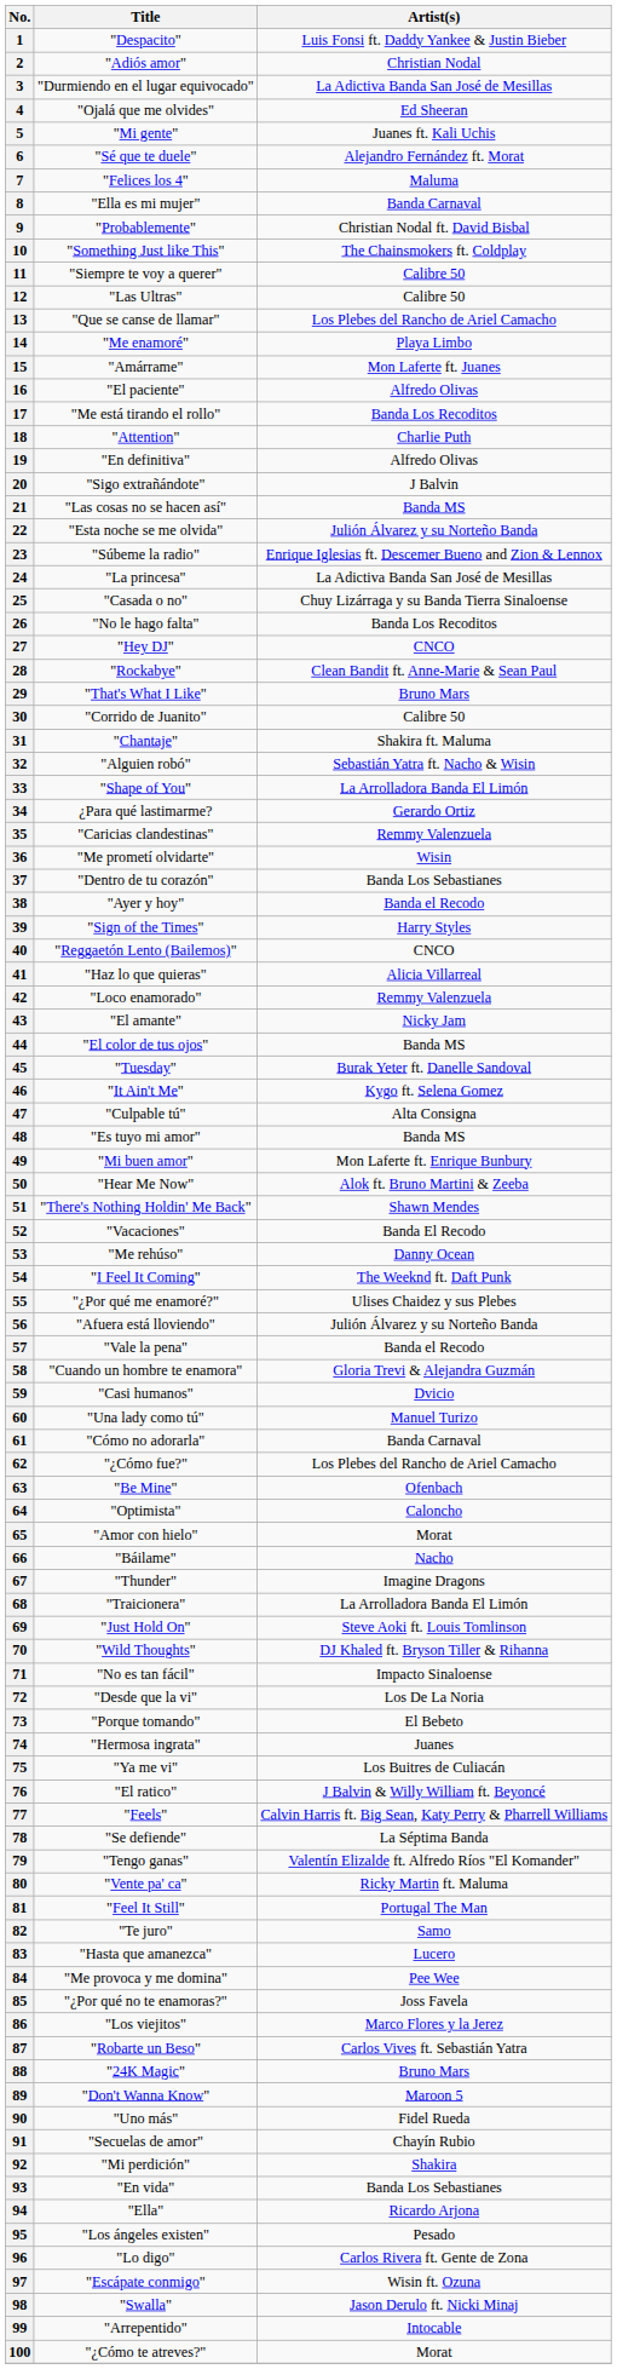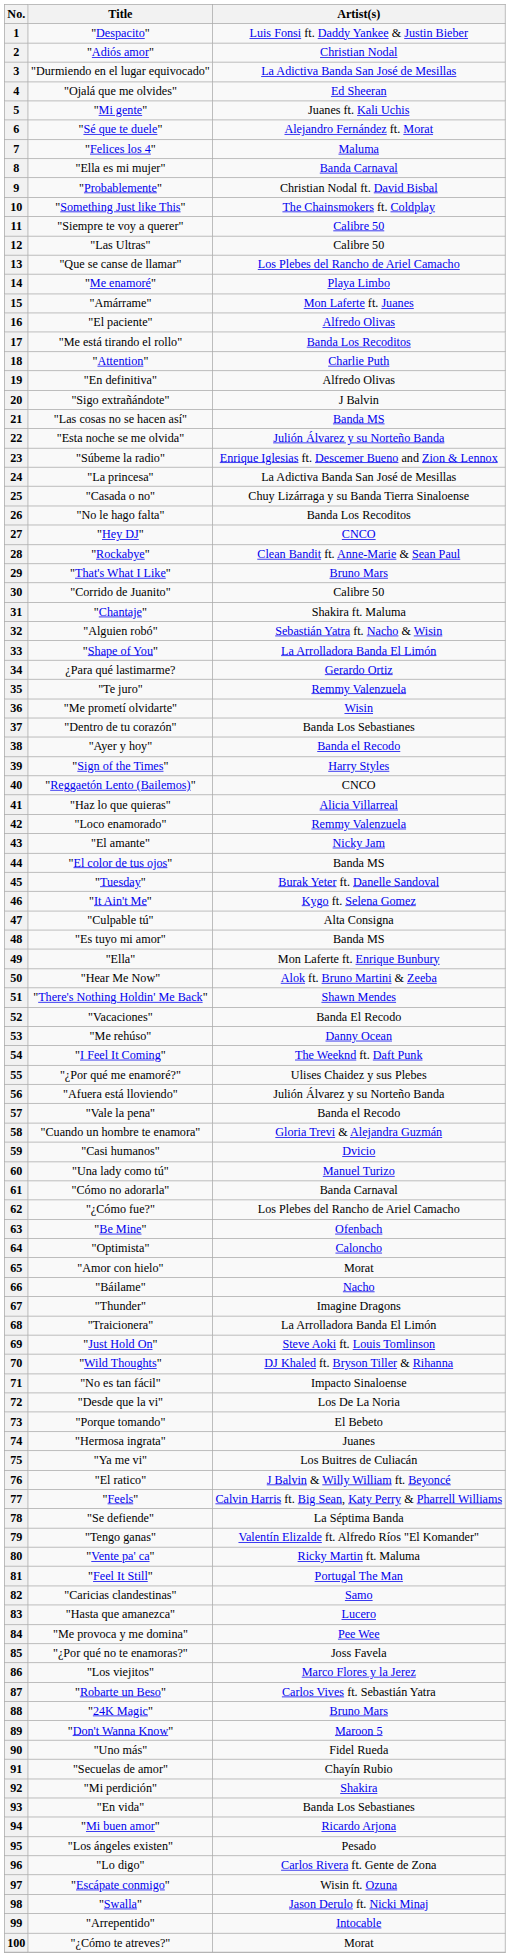 <table class="wikitable sortable" style="text-align: center">
 <tr>
 <th scope="col">No.</th>
 <th scope="col">Title</th>
 <th scope="col">Artist(s)</th>
 </tr>
 <tr>
 <th scope="row">1</th>
 <td>"<a href='#'>Despacito</a>"</td>
 <td><a href='#'>Luis Fonsi</a> ft. <a href='#'>Daddy Yankee</a> & <a href='#'>Justin Bieber</a></td>
 </tr>
 <tr>
 <th scope="row">2</th>
 <td>"<a href='#'>Adiós amor</a>"</td>
 <td><a href='#'>Christian Nodal</a></td>
 </tr>
 <tr>
 <th scope="row">3</th>
 <td>"Durmiendo en el lugar equivocado"</td>
 <td><a href='#'>La Adictiva Banda San José de Mesillas</a></td>
 </tr>
 <tr>
 <th scope="row">4</th>
 <td>"Ojalá que me olvides"</td>
 <td><a href='#'>Ed Sheeran</a></td>
 </tr>
 <tr>
 <th scope="row">5</th>
 <td>"<a href='#'>Mi gente</a>"</td>
 <td>Juanes ft. <a href='#'>Kali Uchis</a></td>
 </tr>
 <tr>
 <th scope="row">6</th>
 <td>"<a href='#'>Sé que te duele</a>"</td>
 <td><a href='#'>Alejandro Fernández</a> ft. <a href='#'>Morat</a></td>
 </tr>
 <tr>
 <th scope="row">7</th>
 <td>"<a href='#'>Felices los 4</a>"</td>
 <td><a href='#'>Maluma</a></td>
 </tr>
 <tr>
 <th scope="row">8</th>
 <td>"Ella es mi mujer"</td>
 <td><a href='#'>Banda Carnaval</a></td>
 </tr>
 <tr>
 <th scope="row">9</th>
 <td>"<a href='#'>Probablemente</a>"</td>
 <td>Christian Nodal ft. <a href='#'>David Bisbal</a></td>
 </tr>
 <tr>
 <th scope="row">10</th>
 <td>"<a href='#'>Something Just like This</a>"</td>
 <td><a href='#'>The Chainsmokers</a> ft. <a href='#'>Coldplay</a></td>
 </tr>
 <tr>
 <th scope="row">11</th>
 <td>"Siempre te voy a querer"</td>
 <td><a href='#'>Calibre 50</a></td>
 </tr>
 <tr>
 <th scope="row">12</th>
 <td>"Las Ultras"</td>
 <td>Calibre 50</td>
 </tr>
 <tr>
 <th scope="row">13</th>
 <td>"Que se canse de llamar"</td>
 <td><a href='#'>Los Plebes del Rancho de Ariel Camacho</a></td>
 </tr>
 <tr>
 <th scope="row">14</th>
 <td>"<a href='#'>Me enamoré</a>"</td>
 <td><a href='#'>Playa Limbo</a></td>
 </tr>
 <tr>
 <th scope="row">15</th>
 <td>"Amárrame"</td>
 <td><a href='#'>Mon Laferte</a> ft. <a href='#'>Juanes</a></td>
 </tr>
 <tr>
 <th scope="row">16</th>
 <td>"El paciente"</td>
 <td><a href='#'>Alfredo Olivas</a></td>
 </tr>
 <tr>
 <th scope="row">17</th>
 <td>"Me está tirando el rollo"</td>
 <td><a href='#'>Banda Los Recoditos</a></td>
 </tr>
 <tr>
 <th scope="row">18</th>
 <td>"<a href='#'>Attention</a>"</td>
 <td><a href='#'>Charlie Puth</a></td>
 </tr>
 <tr>
 <th scope="row">19</th>
 <td>"En definitiva"</td>
 <td>Alfredo Olivas</td>
 </tr>
 <tr>
 <th scope="row">20</th>
 <td>"Sigo extrañándote"</td>
 <td>J Balvin</td>
 </tr>
 <tr>
 <th scope="row">21</th>
 <td>"Las cosas no se hacen así"</td>
 <td><a href='#'>Banda MS</a></td>
 </tr>
 <tr>
 <th scope="row">22</th>
 <td>"Esta noche se me olvida"</td>
 <td><a href='#'>Julión Álvarez y su Norteño Banda</a></td>
 </tr>
 <tr>
 <th scope="row">23</th>
 <td>"Súbeme la radio"</td>
 <td><a href='#'>Enrique Iglesias</a> ft. <a href='#'>Descemer Bueno</a> and <a href='#'>Zion & Lennox</a></td>
 </tr>
 <tr>
 <th scope="row">24</th>
 <td>"La princesa"</td>
 <td>La Adictiva Banda San José de Mesillas</td>
 </tr>
 <tr>
 <th scope="row">25</th>
 <td>"Casada o no"</td>
 <td>Chuy Lizárraga y su Banda Tierra Sinaloense</td>
 </tr>
 <tr>
 <th scope="row">26</th>
 <td>"No le hago falta"</td>
 <td>Banda Los Recoditos</td>
 </tr>
 <tr>
 <th scope="row">27</th>
 <td>"<a href='#'>Hey DJ</a>"</td>
 <td><a href='#'>CNCO</a></td>
 </tr>
 <tr>
 <th scope="row">28</th>
 <td>"<a href='#'>Rockabye</a>"</td>
 <td><a href='#'>Clean Bandit</a> ft. <a href='#'>Anne-Marie</a> & <a href='#'>Sean Paul</a></td>
 </tr>
 <tr>
 <th scope="row">29</th>
 <td>"<a href='#'>That's What I Like</a>"</td>
 <td><a href='#'>Bruno Mars</a></td>
 </tr>
 <tr>
 <th scope="row">30</th>
 <td>"Corrido de Juanito"</td>
 <td>Calibre 50</td>
 </tr>
 <tr>
 <th scope="row">31</th>
 <td>"<a href='#'>Chantaje</a>"</td>
 <td>Shakira ft. Maluma</td>
 </tr>
 <tr>
 <th scope="row">32</th>
 <td>"Alguien robó"</td>
 <td><a href='#'>Sebastián Yatra</a> ft. <a href='#'>Nacho</a> & <a href='#'>Wisin</a></td>
 </tr>
 <tr>
 <th scope="row">33</th>
 <td>"<a href='#'>Shape of You</a>"</td>
 <td><a href='#'>La Arrolladora Banda El Limón</a></td>
 </tr>
 <tr>
 <th scope="row">34</th>
 <td>¿Para qué lastimarme?</td>
 <td><a href='#'>Gerardo Ortiz</a></td>
 </tr>
 <tr>
 <th scope="row">35</th>
-<td>"Caricias clandestinas"</td>
+<td>"Te juro"</td>
 <td><a href='#'>Remmy Valenzuela</a></td>
 </tr>
 <tr>
 <th scope="row">36</th>
 <td>"Me prometí olvidarte"</td>
 <td><a href='#'>Wisin</a></td>
 </tr>
 <tr>
 <th scope="row">37</th>
 <td>"Dentro de tu corazón"</td>
 <td>Banda Los Sebastianes</td>
 </tr>
 <tr>
 <th scope="row">38</th>
 <td>"Ayer y hoy"</td>
 <td><a href='#'>Banda el Recodo</a></td>
 </tr>
 <tr>
 <th scope="row">39</th>
 <td>"<a href='#'>Sign of the Times</a>"</td>
 <td><a href='#'>Harry Styles</a></td>
 </tr>
 <tr>
 <th scope="row">40</th>
 <td>"<a href='#'>Reggaetón Lento (Bailemos)</a>"</td>
 <td>CNCO</td>
 </tr>
 <tr>
 <th scope="row">41</th>
 <td>"Haz lo que quieras"</td>
 <td><a href='#'>Alicia Villarreal</a></td>
 </tr>
 <tr>
 <th scope="row">42</th>
 <td>"Loco enamorado"</td>
 <td><a href='#'>Remmy Valenzuela</a></td>
 </tr>
 <tr>
 <th scope="row">43</th>
 <td>"El amante"</td>
 <td><a href='#'>Nicky Jam</a></td>
 </tr>
 <tr>
 <th scope="row">44</th>
 <td>"<a href='#'>El color de tus ojos</a>"</td>
 <td>Banda MS</td>
 </tr>
 <tr>
 <th scope="row">45</th>
 <td>"<a href='#'>Tuesday</a>"</td>
 <td><a href='#'>Burak Yeter</a> ft. <a href='#'>Danelle Sandoval</a></td>
 </tr>
 <tr>
 <th scope="row">46</th>
 <td>"<a href='#'>It Ain't Me</a>"</td>
 <td><a href='#'>Kygo</a> ft. <a href='#'>Selena Gomez</a></td>
 </tr>
 <tr>
 <th scope="row">47</th>
 <td>"Culpable tú"</td>
 <td>Alta Consigna</td>
 </tr>
 <tr>
 <th scope="row">48</th>
 <td>"Es tuyo mi amor"</td>
 <td>Banda MS</td>
 </tr>
 <tr>
 <th scope="row">49</th>
-<td>"<a href='#'>Mi buen amor</a>"</td>
+<td>"Ella"</td>
 <td>Mon Laferte ft. <a href='#'>Enrique Bunbury</a></td>
 </tr>
 <tr>
 <th scope="row">50</th>
 <td>"Hear Me Now"</td>
 <td><a href='#'>Alok</a> ft. <a href='#'>Bruno Martini</a> & <a href='#'>Zeeba</a></td>
 </tr>
 <tr>
 <th scope="row">51</th>
 <td>"<a href='#'>There's Nothing Holdin' Me Back</a>"</td>
 <td><a href='#'>Shawn Mendes</a></td>
 </tr>
 <tr>
 <th scope="row">52</th>
 <td>"Vacaciones"</td>
 <td>Banda El Recodo</td>
 </tr>
 <tr>
 <th scope="row">53</th>
 <td>"Me rehúso"</td>
 <td><a href='#'>Danny Ocean</a></td>
 </tr>
 <tr>
 <th scope="row">54</th>
 <td>"<a href='#'>I Feel It Coming</a>"</td>
 <td><a href='#'>The Weeknd</a> ft. <a href='#'>Daft Punk</a></td>
 </tr>
 <tr>
 <th scope="row">55</th>
 <td>"¿Por qué me enamoré?"</td>
 <td>Ulises Chaidez y sus Plebes</td>
 </tr>
 <tr>
 <th scope="row">56</th>
 <td>"Afuera está lloviendo"</td>
 <td>Julión Álvarez y su Norteño Banda</td>
 </tr>
 <tr>
 <th scope="row">57</th>
 <td>"Vale la pena"</td>
 <td>Banda el Recodo</td>
 </tr>
 <tr>
 <th scope="row">58</th>
 <td>"Cuando un hombre te enamora"</td>
 <td><a href='#'>Gloria Trevi</a> & <a href='#'>Alejandra Guzmán</a></td>
 </tr>
 <tr>
 <th scope="row">59</th>
 <td>"Casi humanos"</td>
 <td><a href='#'>Dvicio</a></td>
 </tr>
 <tr>
 <th scope="row">60</th>
 <td>"Una lady como tú"</td>
 <td><a href='#'>Manuel Turizo</a></td>
 </tr>
 <tr>
 <th scope="row">61</th>
 <td>"Cómo no adorarla"</td>
 <td>Banda Carnaval</td>
 </tr>
 <tr>
 <th scope="row">62</th>
 <td>"¿Cómo fue?"</td>
 <td>Los Plebes del Rancho de Ariel Camacho</td>
 </tr>
 <tr>
 <th scope="row">63</th>
 <td>"<a href='#'>Be Mine</a>"</td>
 <td><a href='#'>Ofenbach</a></td>
 </tr>
 <tr>
 <th scope="row">64</th>
 <td>"Optimista"</td>
 <td><a href='#'>Caloncho</a></td>
 </tr>
 <tr>
 <th scope="row">65</th>
 <td>"Amor con hielo"</td>
 <td>Morat</td>
 </tr>
 <tr>
 <th scope="row">66</th>
 <td>"Báilame"</td>
 <td><a href='#'>Nacho</a></td>
 </tr>
 <tr>
 <th scope="row">67</th>
 <td>"Thunder"</td>
 <td>Imagine Dragons</td>
 </tr>
 <tr>
 <th scope="row">68</th>
 <td>"Traicionera"</td>
 <td>La Arrolladora Banda El Limón</td>
 </tr>
 <tr>
 <th scope="row">69</th>
 <td>"<a href='#'>Just Hold On</a>"</td>
 <td><a href='#'>Steve Aoki</a> ft. <a href='#'>Louis Tomlinson</a></td>
 </tr>
 <tr>
 <th scope="row">70</th>
 <td>"<a href='#'>Wild Thoughts</a>"</td>
 <td><a href='#'>DJ Khaled</a> ft. <a href='#'>Bryson Tiller</a> & <a href='#'>Rihanna</a></td>
 </tr>
 <tr>
 <th scope="row">71</th>
 <td>"No es tan fácil"</td>
 <td>Impacto Sinaloense</td>
 </tr>
 <tr>
 <th scope="row">72</th>
 <td>"Desde que la vi"</td>
 <td>Los De La Noria</td>
 </tr>
 <tr>
 <th scope="row">73</th>
 <td>"Porque tomando"</td>
 <td>El Bebeto</td>
 </tr>
 <tr>
 <th scope="row">74</th>
 <td>"Hermosa ingrata"</td>
 <td>Juanes</td>
 </tr>
 <tr>
 <th scope="row">75</th>
 <td>"Ya me vi"</td>
 <td>Los Buitres de Culiacán</td>
 </tr>
 <tr>
 <th scope="row">76</th>
 <td>"El ratico"</td>
 <td><a href='#'>J Balvin</a> & <a href='#'>Willy William</a> ft. <a href='#'>Beyoncé</a></td>
 </tr>
 <tr>
 <th scope="row">77</th>
 <td>"<a href='#'>Feels</a>"</td>
 <td><a href='#'>Calvin Harris</a> ft. <a href='#'>Big Sean</a>, <a href='#'>Katy Perry</a> & <a href='#'>Pharrell Williams</a></td>
 </tr>
 <tr>
 <th scope="row">78</th>
 <td>"Se defiende"</td>
 <td>La Séptima Banda</td>
 </tr>
 <tr>
 <th scope="row">79</th>
 <td>"Tengo ganas"</td>
 <td><a href='#'>Valentín Elizalde</a> ft. Alfredo Ríos "El Komander"</td>
 </tr>
 <tr>
 <th scope="row">80</th>
 <td>"<a href='#'>Vente pa' ca</a>"</td>
 <td><a href='#'>Ricky Martin</a> ft. Maluma</td>
 </tr>
 <tr>
 <th scope="row">81</th>
 <td>"<a href='#'>Feel It Still</a>"</td>
 <td><a href='#'>Portugal The Man</a></td>
 </tr>
 <tr>
 <th scope="row">82</th>
-<td>"Te juro"</td>
+<td>"Caricias clandestinas"</td>
 <td><a href='#'>Samo</a></td>
 </tr>
 <tr>
 <th scope="row">83</th>
 <td>"Hasta que amanezca"</td>
 <td><a href='#'>Lucero</a></td>
 </tr>
 <tr>
 <th scope="row">84</th>
 <td>"Me provoca y me domina"</td>
 <td><a href='#'>Pee Wee</a></td>
 </tr>
 <tr>
 <th scope="row">85</th>
 <td>"¿Por qué no te enamoras?"</td>
 <td>Joss Favela</td>
 </tr>
 <tr>
 <th scope="row">86</th>
 <td>"Los viejitos"</td>
 <td><a href='#'>Marco Flores y la Jerez</a></td>
 </tr>
 <tr>
 <th scope="row">87</th>
 <td>"<a href='#'>Robarte un Beso</a>"</td>
 <td><a href='#'>Carlos Vives</a> ft. Sebastián Yatra</td>
 </tr>
 <tr>
 <th scope="row">88</th>
 <td>"<a href='#'>24K Magic</a>"</td>
 <td><a href='#'>Bruno Mars</a></td>
 </tr>
 <tr>
 <th scope="row">89</th>
 <td>"<a href='#'>Don't Wanna Know</a>"</td>
 <td><a href='#'>Maroon 5</a></td>
 </tr>
 <tr>
 <th scope="row">90</th>
 <td>"Uno más"</td>
 <td>Fidel Rueda</td>
 </tr>
 <tr>
 <th scope="row">91</th>
 <td>"Secuelas de amor"</td>
 <td>Chayín Rubio</td>
 </tr>
 <tr>
 <th scope="row">92</th>
 <td>"Mi perdición"</td>
 <td><a href='#'>Shakira</a></td>
 </tr>
 <tr>
 <th scope="row">93</th>
 <td>"En vida"</td>
 <td>Banda Los Sebastianes</td>
 </tr>
 <tr>
 <th scope="row">94</th>
-<td>"Ella"</td>
+<td>"<a href='#'>Mi buen amor</a>"</td>
 <td><a href='#'>Ricardo Arjona</a></td>
 </tr>
 <tr>
 <th scope="row">95</th>
 <td>"Los ángeles existen"</td>
 <td>Pesado</td>
 </tr>
 <tr>
 <th scope="row">96</th>
 <td>"Lo digo"</td>
 <td><a href='#'>Carlos Rivera</a> ft. Gente de Zona</td>
 </tr>
 <tr>
 <th scope="row">97</th>
 <td>"<a href='#'>Escápate conmigo</a>"</td>
 <td>Wisin ft. <a href='#'>Ozuna</a></td>
 </tr>
 <tr>
 <th scope="row">98</th>
 <td>"<a href='#'>Swalla</a>"</td>
 <td><a href='#'>Jason Derulo</a> ft. <a href='#'>Nicki Minaj</a></td>
 </tr>
 <tr>
 <th scope="row">99</th>
 <td>"Arrepentido"</td>
 <td><a href='#'>Intocable</a></td>
 </tr>
 <tr>
 <th scope="row">100</th>
 <td>"¿Cómo te atreves?"</td>
 <td>Morat</td>
 </tr>
 <tr>
 </tr>
 </table>
